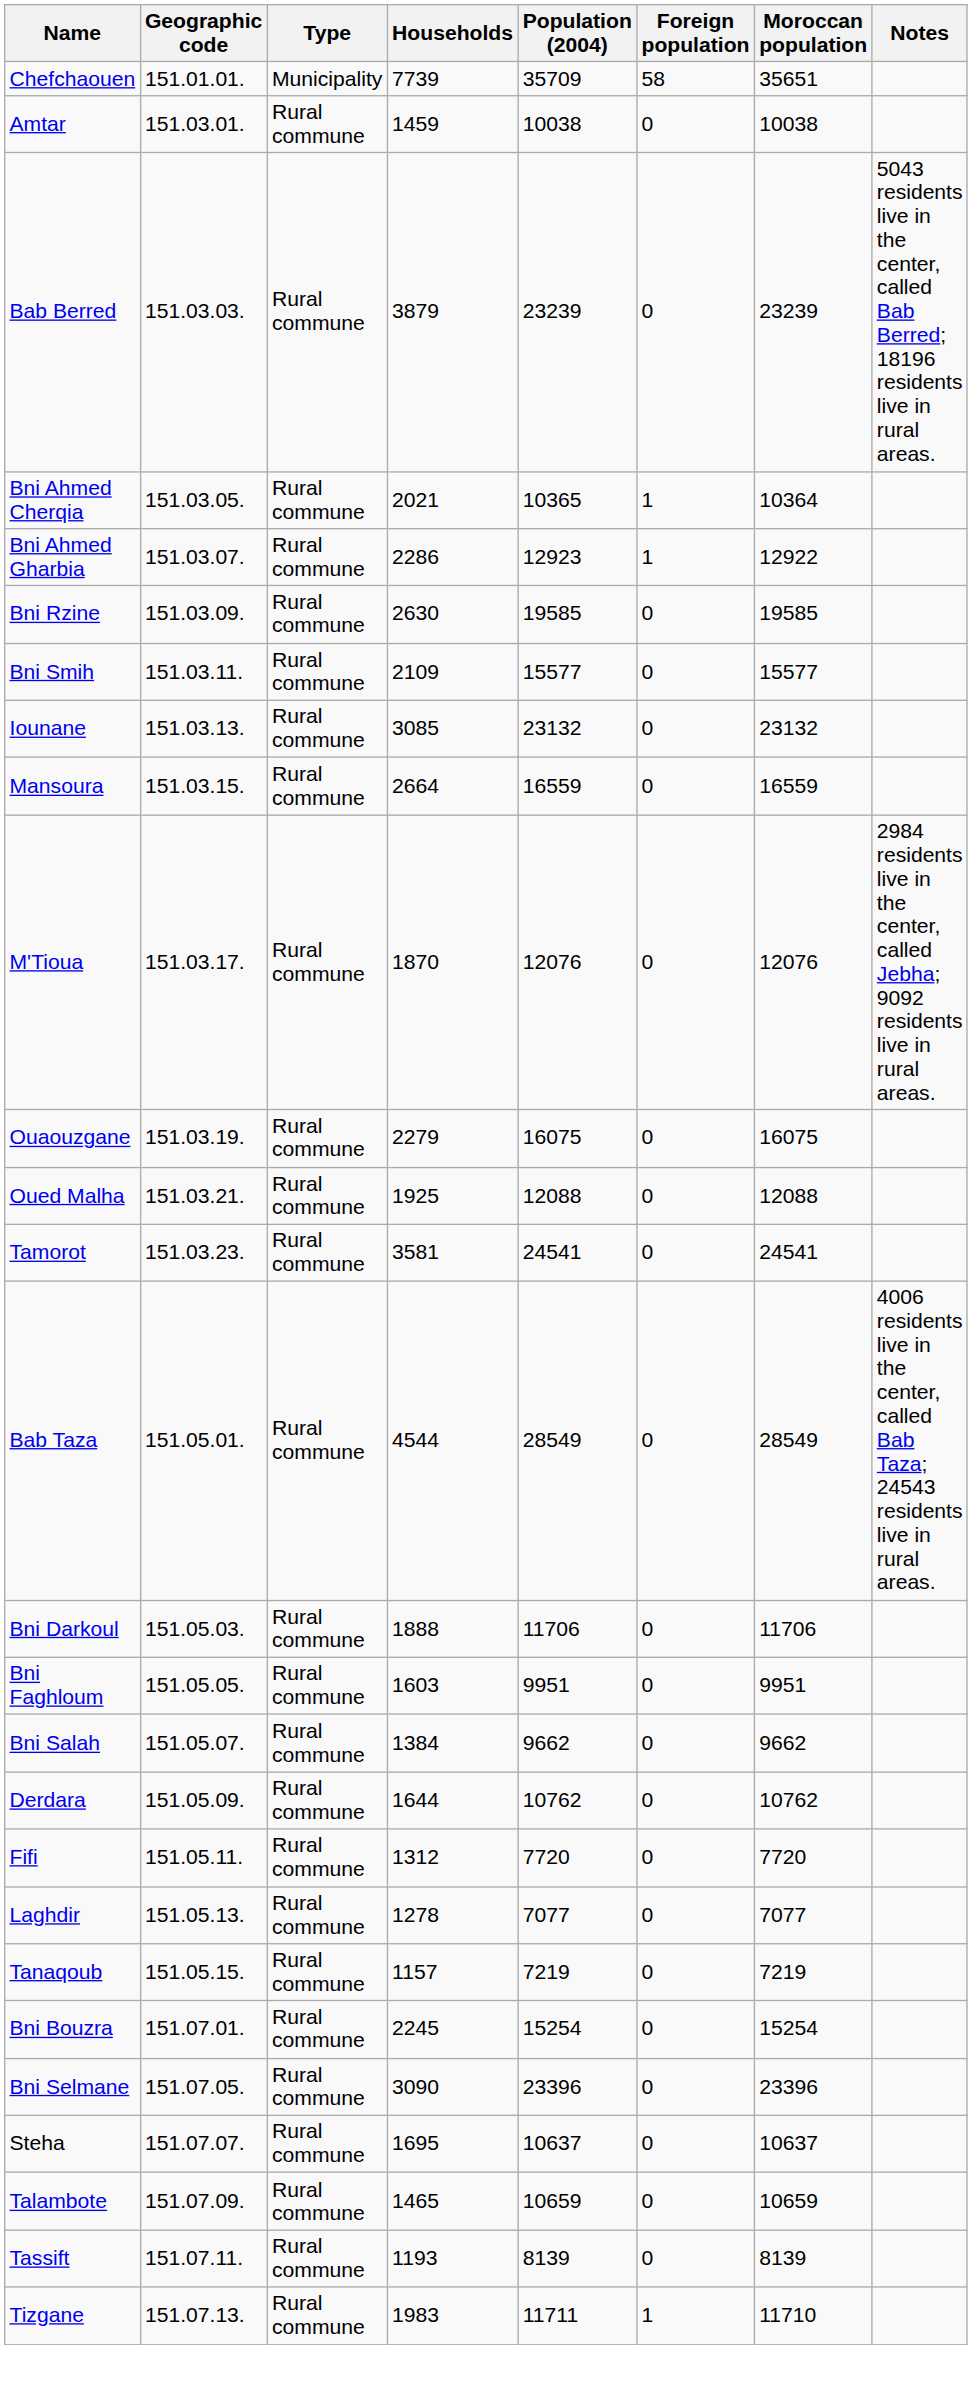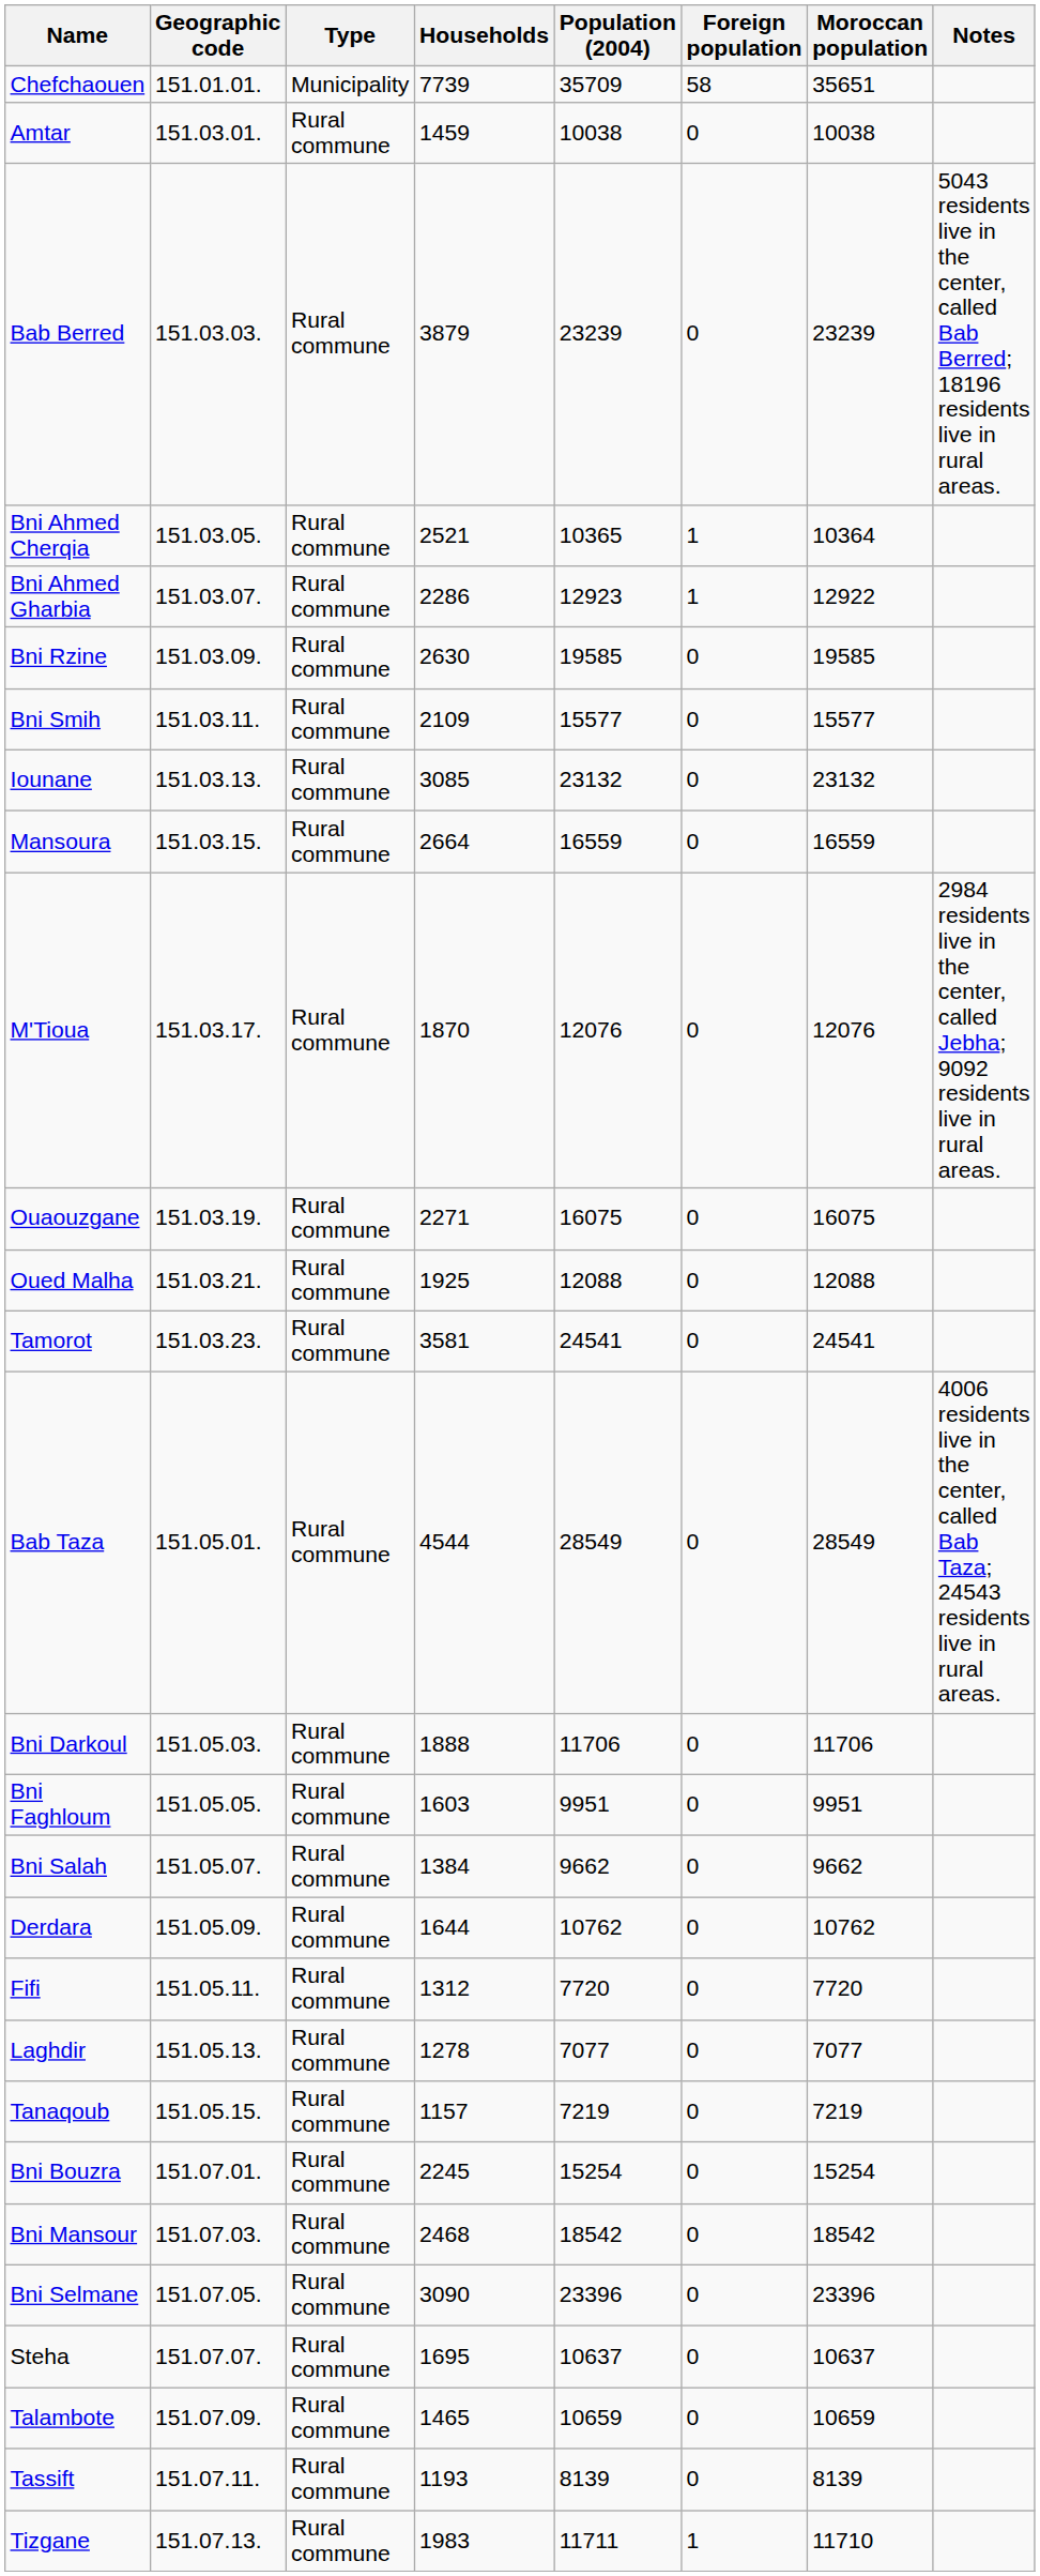 <table class="wikitable sortable">
 <tr>
 <th>Name</th>
 <th>Geographic code</th>
 <th>Type</th>
 <th>Households</th>
 <th>Population (2004)</th>
 <th>Foreign population</th>
 <th>Moroccan population</th>
 <th>Notes</th>
 </tr>
 <tr>
 <td><a href='#'>Chefchaouen</a></td>
 <td>151.01.01.</td>
 <td>Municipality</td>
 <td>7739</td>
 <td>35709</td>
 <td>58</td>
 <td>35651</td>
 <td></td>
 </tr>
 <tr>
 <td><a href='#'>Amtar</a></td>
 <td>151.03.01.</td>
 <td>Rural commune</td>
 <td>1459</td>
 <td>10038</td>
 <td>0</td>
 <td>10038</td>
 <td></td>
 </tr>
 <tr>
 <td><a href='#'>Bab Berred</a></td>
 <td>151.03.03.</td>
 <td>Rural commune</td>
 <td>3879</td>
 <td>23239</td>
 <td>0</td>
 <td>23239</td>
 <td>5043 residents live in the center, called <a href='#'>Bab Berred</a>; 18196 residents live in rural areas.</td>
 </tr>
 <tr>
 <td><a href='#'>Bni Ahmed Cherqia</a></td>
 <td>151.03.05.</td>
 <td>Rural commune</td>
-<td>2021</td>
+<td>2521</td>
 <td>10365</td>
 <td>1</td>
 <td>10364</td>
 <td></td>
 </tr>
 <tr>
 <td><a href='#'>Bni Ahmed Gharbia</a></td>
 <td>151.03.07.</td>
 <td>Rural commune</td>
 <td>2286</td>
 <td>12923</td>
 <td>1</td>
 <td>12922</td>
 <td></td>
 </tr>
 <tr>
 <td><a href='#'>Bni Rzine</a></td>
 <td>151.03.09.</td>
 <td>Rural commune</td>
 <td>2630</td>
 <td>19585</td>
 <td>0</td>
 <td>19585</td>
 <td></td>
 </tr>
 <tr>
 <td><a href='#'>Bni Smih</a></td>
 <td>151.03.11.</td>
 <td>Rural commune</td>
 <td>2109</td>
 <td>15577</td>
 <td>0</td>
 <td>15577</td>
 <td></td>
 </tr>
 <tr>
 <td><a href='#'>Iounane</a></td>
 <td>151.03.13.</td>
 <td>Rural commune</td>
 <td>3085</td>
 <td>23132</td>
 <td>0</td>
 <td>23132</td>
 <td></td>
 </tr>
 <tr>
 <td><a href='#'>Mansoura</a></td>
 <td>151.03.15.</td>
 <td>Rural commune</td>
 <td>2664</td>
 <td>16559</td>
 <td>0</td>
 <td>16559</td>
 <td></td>
 </tr>
 <tr>
 <td><a href='#'>M'Tioua</a></td>
 <td>151.03.17.</td>
 <td>Rural commune</td>
 <td>1870</td>
 <td>12076</td>
 <td>0</td>
 <td>12076</td>
 <td>2984 residents live in the center, called <a href='#'>Jebha</a>; 9092 residents live in rural areas.</td>
 </tr>
 <tr>
 <td><a href='#'>Ouaouzgane</a></td>
 <td>151.03.19.</td>
 <td>Rural commune</td>
-<td>2279</td>
+<td>2271</td>
 <td>16075</td>
 <td>0</td>
 <td>16075</td>
 <td></td>
 </tr>
 <tr>
 <td><a href='#'>Oued Malha</a></td>
 <td>151.03.21.</td>
 <td>Rural commune</td>
 <td>1925</td>
 <td>12088</td>
 <td>0</td>
 <td>12088</td>
 <td></td>
 </tr>
 <tr>
 <td><a href='#'>Tamorot</a></td>
 <td>151.03.23.</td>
 <td>Rural commune</td>
 <td>3581</td>
 <td>24541</td>
 <td>0</td>
 <td>24541</td>
 <td></td>
 </tr>
 <tr>
 <td><a href='#'>Bab Taza</a></td>
 <td>151.05.01.</td>
 <td>Rural commune</td>
 <td>4544</td>
 <td>28549</td>
 <td>0</td>
 <td>28549</td>
 <td>4006 residents live in the center, called <a href='#'>Bab Taza</a>; 24543 residents live in rural areas.</td>
 </tr>
 <tr>
 <td><a href='#'>Bni Darkoul</a></td>
 <td>151.05.03.</td>
 <td>Rural commune</td>
 <td>1888</td>
 <td>11706</td>
 <td>0</td>
 <td>11706</td>
 <td></td>
 </tr>
 <tr>
 <td><a href='#'>Bni Faghloum</a></td>
 <td>151.05.05.</td>
 <td>Rural commune</td>
 <td>1603</td>
 <td>9951</td>
 <td>0</td>
 <td>9951</td>
 <td></td>
 </tr>
 <tr>
 <td><a href='#'>Bni Salah</a></td>
 <td>151.05.07.</td>
 <td>Rural commune</td>
 <td>1384</td>
 <td>9662</td>
 <td>0</td>
 <td>9662</td>
 <td></td>
 </tr>
 <tr>
 <td><a href='#'>Derdara</a></td>
 <td>151.05.09.</td>
 <td>Rural commune</td>
 <td>1644</td>
 <td>10762</td>
 <td>0</td>
 <td>10762</td>
 <td></td>
 </tr>
 <tr>
 <td><a href='#'>Fifi</a></td>
 <td>151.05.11.</td>
 <td>Rural commune</td>
 <td>1312</td>
 <td>7720</td>
 <td>0</td>
 <td>7720</td>
 <td></td>
 </tr>
 <tr>
 <td><a href='#'>Laghdir</a></td>
 <td>151.05.13.</td>
 <td>Rural commune</td>
 <td>1278</td>
 <td>7077</td>
 <td>0</td>
 <td>7077</td>
 <td></td>
 </tr>
 <tr>
 <td><a href='#'>Tanaqoub</a></td>
 <td>151.05.15.</td>
 <td>Rural commune</td>
 <td>1157</td>
 <td>7219</td>
 <td>0</td>
 <td>7219</td>
 <td></td>
 </tr>
 <tr>
 <td><a href='#'>Bni Bouzra</a></td>
 <td>151.07.01.</td>
 <td>Rural commune</td>
 <td>2245</td>
 <td>15254</td>
 <td>0</td>
 <td>15254</td>
 <td></td>
 </tr>
 <tr>
+<td><a href='#'>Bni Mansour</a></td>
+<td>151.07.03.</td>
+<td>Rural commune</td>
+<td>2468</td>
+<td>18542</td>
+<td>0</td>
+<td>18542</td>
+<td></td>
+</tr>
+<tr>
 <td><a href='#'>Bni Selmane</a></td>
 <td>151.07.05.</td>
 <td>Rural commune</td>
 <td>3090</td>
 <td>23396</td>
 <td>0</td>
 <td>23396</td>
 <td></td>
 </tr>
 <tr>
 <td>Steha</td>
 <td>151.07.07.</td>
 <td>Rural commune</td>
 <td>1695</td>
 <td>10637</td>
 <td>0</td>
 <td>10637</td>
 <td></td>
 </tr>
 <tr>
 <td><a href='#'>Talambote</a></td>
 <td>151.07.09.</td>
 <td>Rural commune</td>
 <td>1465</td>
 <td>10659</td>
 <td>0</td>
 <td>10659</td>
 <td></td>
 </tr>
 <tr>
 <td><a href='#'>Tassift</a></td>
 <td>151.07.11.</td>
 <td>Rural commune</td>
 <td>1193</td>
 <td>8139</td>
 <td>0</td>
 <td>8139</td>
 <td></td>
 </tr>
 <tr>
 <td><a href='#'>Tizgane</a></td>
 <td>151.07.13.</td>
 <td>Rural commune</td>
 <td>1983</td>
 <td>11711</td>
 <td>1</td>
 <td>11710</td>
 <td></td>
 </tr>
 <tr>
 </tr>
 </table>
